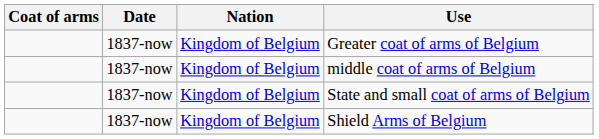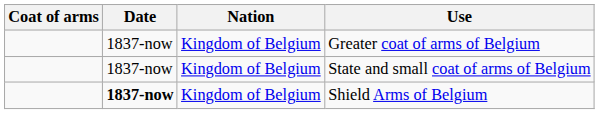 <table class="wikitable">
 <tr>
 <th>Coat of arms</th>
 <th>Date</th>
 <th>Nation</th>
 <th>Use</th>
 </tr>
 <tr>
 <td></td>
 <td>1837-now</td>
 <td><a href='#'>Kingdom of Belgium</a></td>
 <td>Greater <a href='#'>coat of arms of Belgium</a></td>
 </tr>
 <tr>
 <td></td>
 <td>1837-now</td>
 <td><a href='#'>Kingdom of Belgium</a></td>
-<td>middle <a href='#'>coat of arms of Belgium</a></td>
-</tr>
-<tr>
-<td></td>
-<td>1837-now</td>
-<td><a href='#'>Kingdom of Belgium</a></td>
 <td>State and small <a href='#'>coat of arms of Belgium</a></td>
 </tr>
 <tr>
 <td></td>
-<td>1837-now</td>
+<td><strong>1837-now</strong></td>
 <td><a href='#'>Kingdom of Belgium</a></td>
 <td>Shield <a href='#'>Arms of Belgium</a></td>
 </tr>
 </table>
